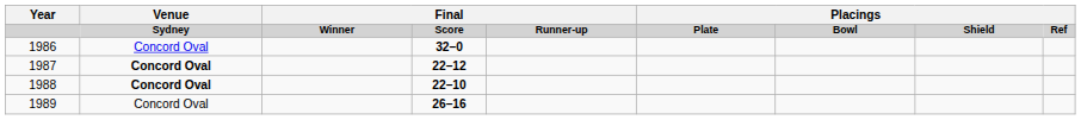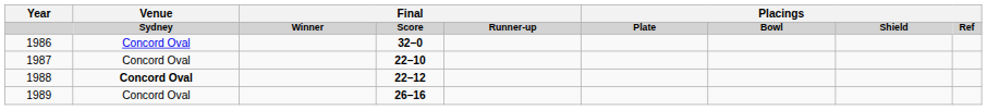 <table class="wikitable" style="font-size:90%; width: 100%; text-align: center;">
 <tr>
 <th>Year</th>
 <th>Venue</th>
 <th colspan=3>Final</th>
 <th colspan=4>Placings</th>
 </tr>
 <tr bgcolor=lightgrey style="line-height:9px; font-size:85%; padding:0px;">
 <td style="width:7%; border-right:0;"></td>
 <td style="border-left:0;"><strong>Sydney</strong></td>
 <td style="width:14%; font-weight:bold;">Winner</td>
 <td style="width:7%; font-weight:bold;">Score</td>
 <td style="width:14%; font-weight:bold;">Runner-up</td>
 <td style="width:13%; font-weight:bold;">Plate</td>
 <td style="width:13%; font-weight:bold;">Bowl</td>
 <td style="width:12%; border-right:0;"><strong> Shield</strong></td>
 <td style="width:3%; border-left:0;"><strong>Ref</strong></td>
 </tr>
 <tr>
 <td>1986</td>
 <td><a href='#'>Concord Oval</a></td>
 <td><strong></strong></td>
 <td><strong>32–0</strong></td>
 <td></td>
 <td></td>
 <td></td>
 <td></td>
 <td><br></td>
 </tr>
 <tr>
 <td>1987</td>
-<td><strong>Concord Oval</strong></td>
+<td>Concord Oval</td>
 <td><strong></strong></td>
-<td><strong>22–12</strong></td>
+<td><strong>22–10</strong></td>
 <td></td>
 <td></td>
 <td></td>
 <td></td>
 <td></td>
 </tr>
 <tr>
 <td>1988</td>
 <td><strong>Concord Oval</strong></td>
 <td><strong></strong></td>
-<td><strong>22–10</strong></td>
+<td><strong>22–12</strong></td>
 <td></td>
 <td></td>
 <td></td>
 <td></td>
 <td></td>
 </tr>
 <tr>
 <td>1989</td>
 <td>Concord Oval</td>
 <td><strong></strong></td>
 <td><strong>26–16</strong></td>
 <td></td>
 <td></td>
 <td></td>
 <td></td>
 <td><br></td>
 </tr>
 </table>
